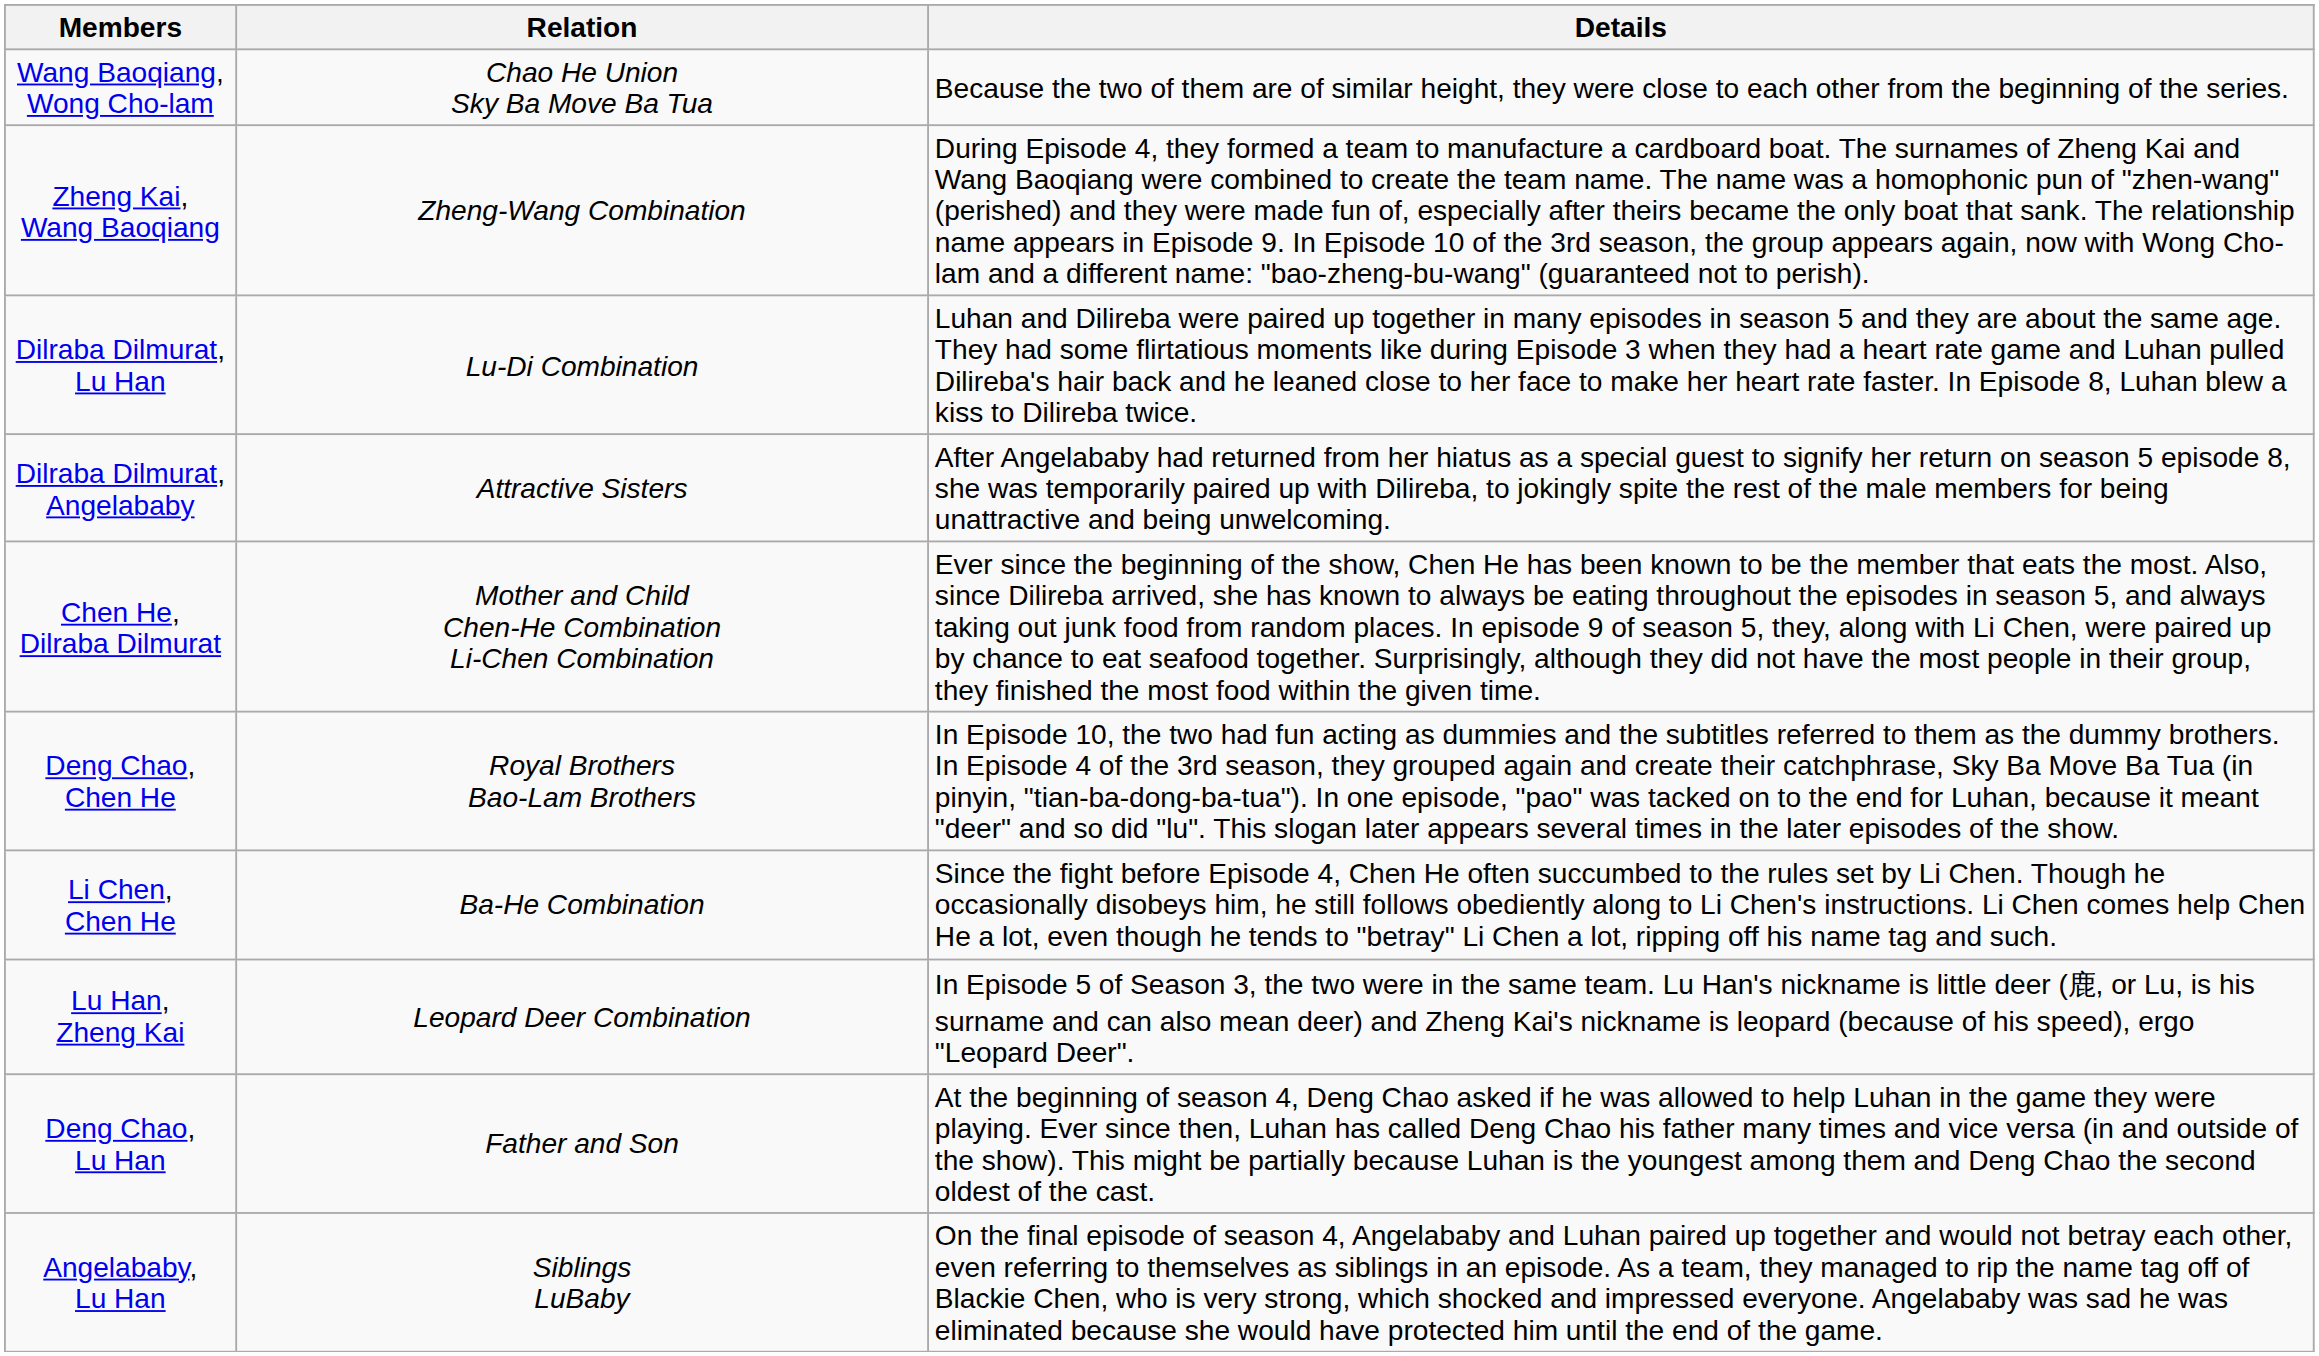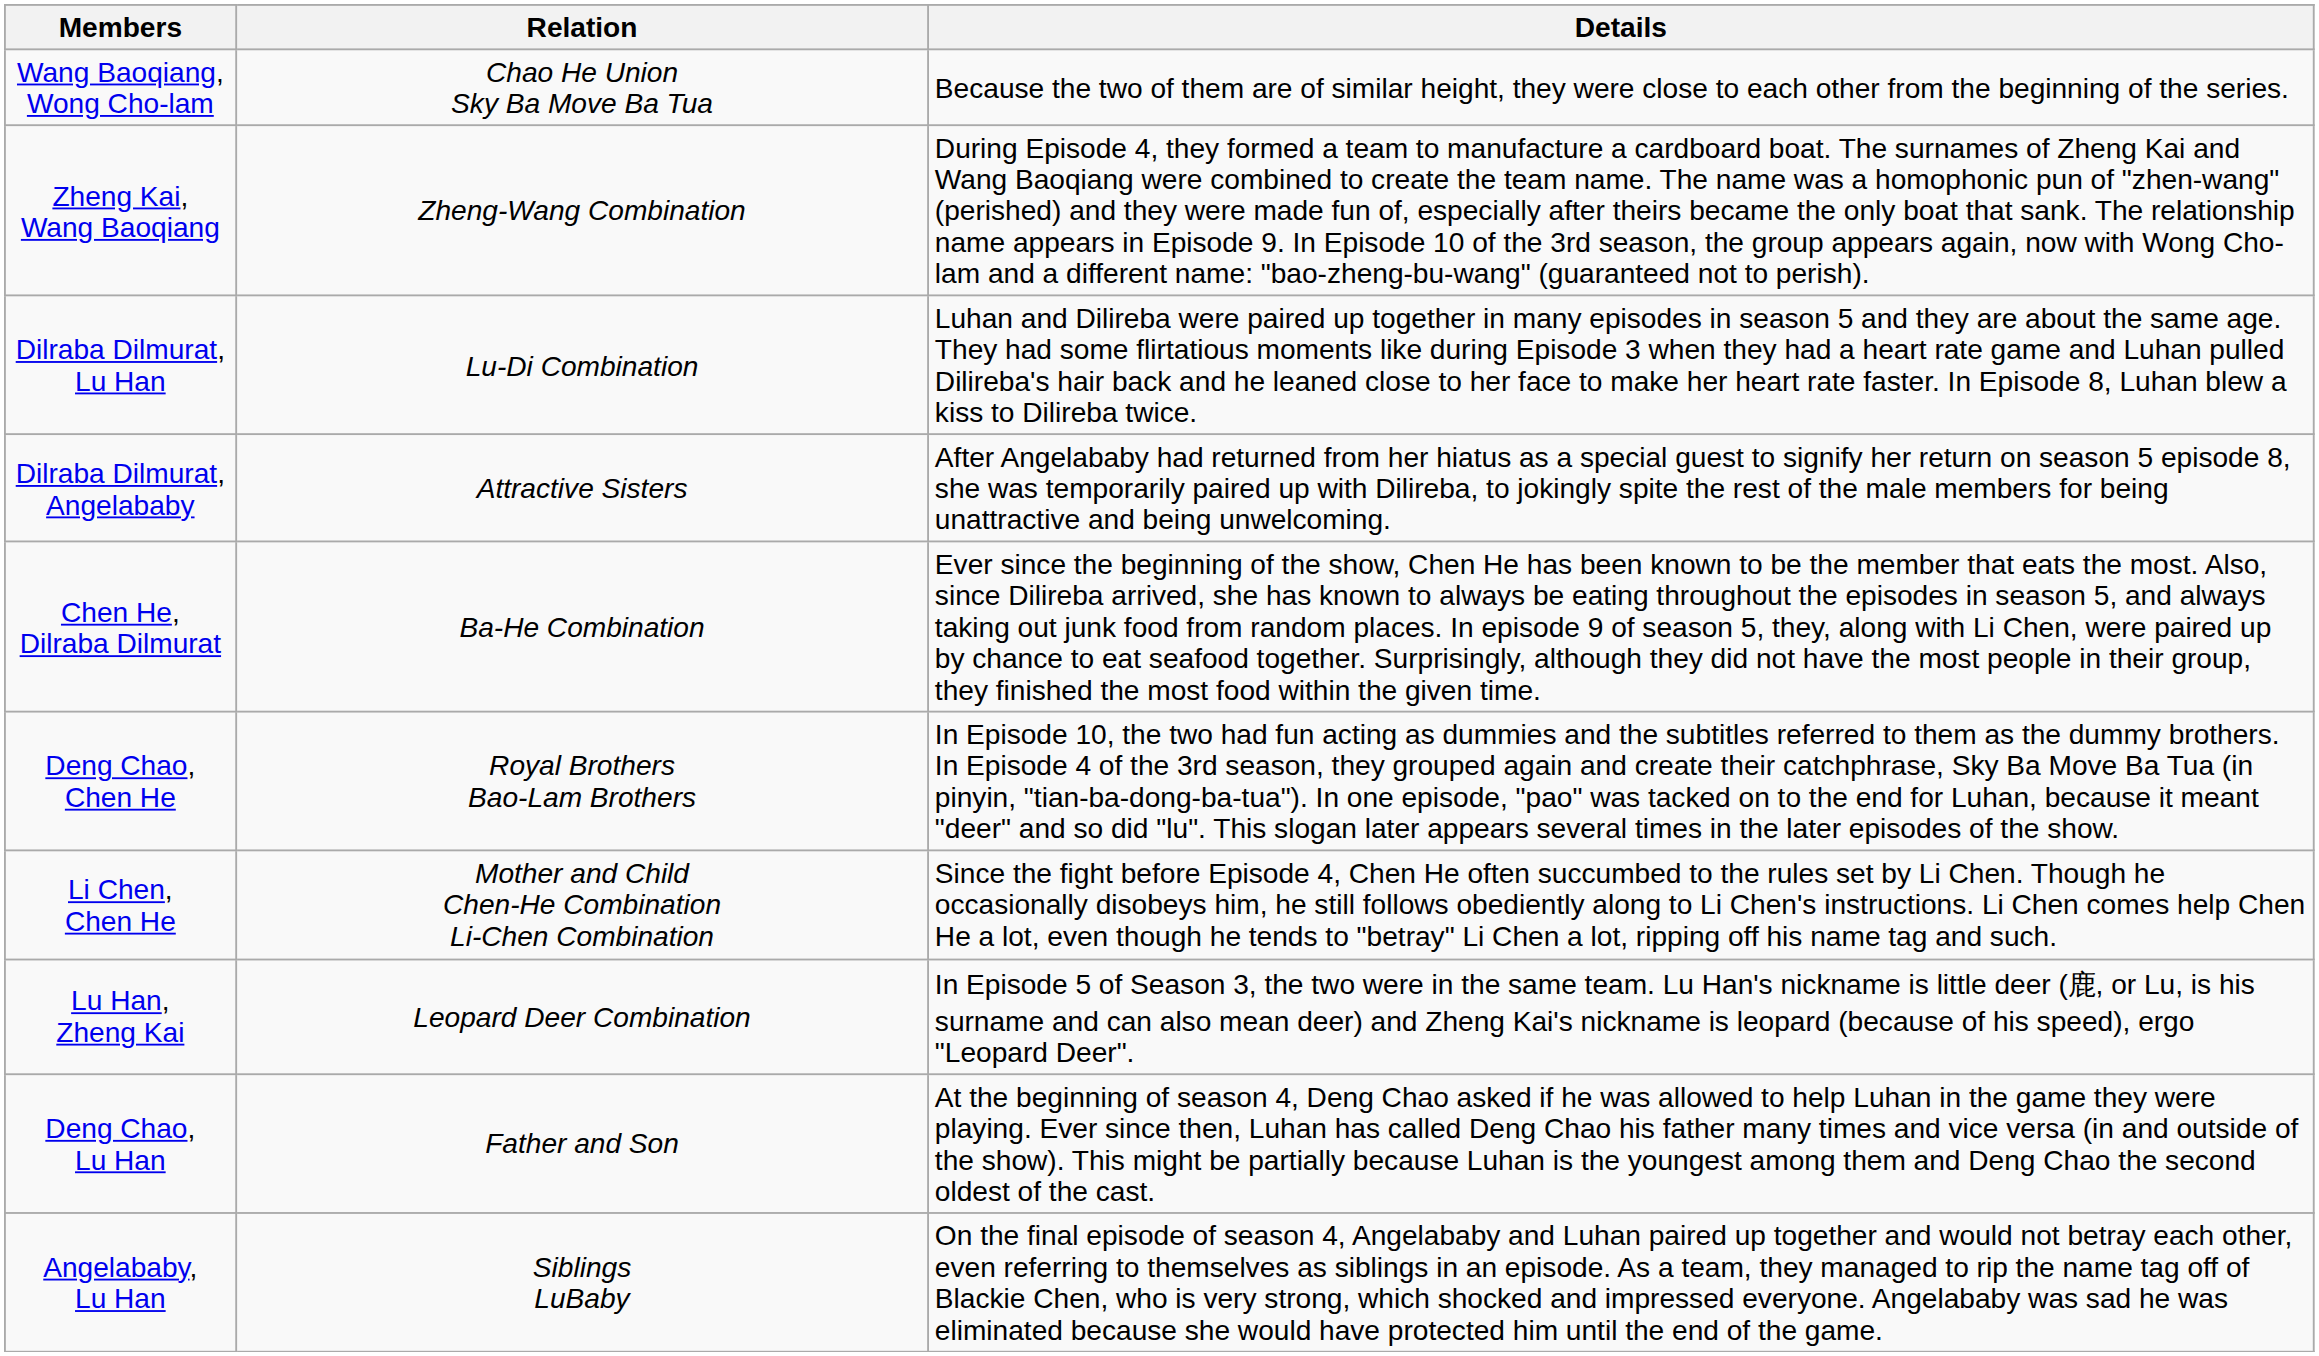 <table class="wikitable" style="font-size:95%">
 <tr>
 <th style="text-align:center; width:10%;">Members</th>
 <th style="text-align:center; width:30%;">Relation</th>
 <th style="text-align:center; width:60%;">Details</th>
 </tr>
 <tr>
 <td style="text-align:center;"><a href='#'>Wang Baoqiang</a>,<br><a href='#'>Wong Cho-lam</a></td>
 <td style="text-align:center;"><em>Chao He Union</em><br><em>Sky Ba Move Ba Tua</em></td>
 <td>Because the two of them are of similar height, they were close to each other from the beginning of the series.</td>
 </tr>
 <tr>
 <td style="text-align:center;"><a href='#'>Zheng Kai</a>,<br><a href='#'>Wang Baoqiang</a></td>
 <td style="text-align:center;"><em>Zheng-Wang Combination</em></td>
 <td>During Episode 4, they formed a team to manufacture a cardboard boat. The surnames of Zheng Kai and Wang Baoqiang were combined to create the team name. The name was a homophonic pun of "zhen-wang" (perished) and they were made fun of, especially after theirs became the only boat that sank. The relationship name appears in Episode 9. In Episode 10 of the 3rd season, the group appears again, now with Wong Cho-lam and a different name: "bao-zheng-bu-wang" (guaranteed not to perish).</td>
 </tr>
 <tr>
 <td style="text-align:center;"><a href='#'>Dilraba Dilmurat</a>,<br><a href='#'>Lu Han</a></td>
 <td style="text-align:center;"><em>Lu-Di Combination</em></td>
 <td>Luhan and Dilireba were paired up together in many episodes in season 5 and they are about the same age. They had some flirtatious moments like during Episode 3 when they had a heart rate game and Luhan pulled Dilireba's hair back and he leaned close to her face to make her heart rate faster. In Episode 8, Luhan blew a kiss to Dilireba twice.</td>
 </tr>
 <tr>
 <td style="text-align:center;"><a href='#'>Dilraba Dilmurat</a>,<br><a href='#'>Angelababy</a></td>
 <td style="text-align:center;"><em>Attractive Sisters</em></td>
 <td>After Angelababy had returned from her hiatus as a special guest to signify her return on season 5 episode 8, she was temporarily paired up with Dilireba, to jokingly spite the rest of the male members for being unattractive and being unwelcoming.</td>
 </tr>
 <tr>
 <td style="text-align:center;"><a href='#'>Chen He</a>,<br><a href='#'>Dilraba Dilmurat</a></td>
-<td style="text-align:center;"><em>Mother and Child</em><br><em>Chen-He Combination</em><br><em>Li-Chen Combination</em></td>
+<td style="text-align:center;"><em>Ba-He Combination</em></td>
 <td>Ever since the beginning of the show, Chen He has been known to be the member that eats the most.  Also, since Dilireba arrived, she has known to always be eating throughout the episodes in season 5, and always taking out junk food from random places.  In episode 9 of season 5, they, along with Li Chen, were paired up by chance to eat seafood together.  Surprisingly, although they did not have the most people in their group, they finished the most food within the given time.</td>
 </tr>
 <tr>
 <td style="text-align:center;"><a href='#'>Deng Chao</a>,<br><a href='#'>Chen He</a></td>
 <td style="text-align:center;"><em>Royal Brothers</em><br> <em>Bao-Lam Brothers</em></td>
 <td>In Episode 10, the two had fun acting as dummies and the subtitles referred to them as the dummy brothers. In Episode 4 of the 3rd season, they grouped again and create their catchphrase, Sky Ba Move Ba Tua (in pinyin, "tian-ba-dong-ba-tua"). In one episode, "pao" was tacked on to the end for Luhan, because it meant "deer" and so did "lu". This slogan later appears several times in the later episodes of the show.</td>
 </tr>
 <tr>
 <td style="text-align:center;"><a href='#'>Li Chen</a>,<br><a href='#'>Chen He</a></td>
-<td style="text-align:center;"><em>Ba-He Combination</em></td>
+<td style="text-align:center;"><em>Mother and Child</em><br><em>Chen-He Combination</em><br><em>Li-Chen Combination</em></td>
 <td>Since the fight before Episode 4, Chen He often succumbed to the rules set by Li Chen. Though he occasionally disobeys him, he still follows obediently along to Li Chen's instructions. Li Chen comes help Chen He a lot, even though he tends to "betray" Li Chen a lot, ripping off his name tag and such.</td>
 </tr>
 <tr>
 <td style="text-align:center;"><a href='#'>Lu Han</a>,<br><a href='#'>Zheng Kai</a></td>
 <td style="text-align:center;"><em>Leopard Deer Combination</em></td>
 <td>In Episode 5 of Season 3, the two were in the same team. Lu Han's nickname is little deer (鹿, or Lu, is his surname and can also mean deer) and Zheng Kai's nickname is leopard (because of his speed), ergo "Leopard Deer".</td>
 </tr>
 <tr>
 <td style="text-align:center;"><a href='#'>Deng Chao</a>,<br><a href='#'>Lu Han</a></td>
 <td style="text-align:center;"><em>Father and Son</em></td>
 <td>At the beginning of season 4, Deng Chao asked if he was allowed to help Luhan in the game they were playing. Ever since then, Luhan has called Deng Chao his father many times and vice versa (in and outside of the show). This might be partially because Luhan is the youngest among them and Deng Chao the second oldest of the cast.</td>
 </tr>
 <tr>
 <td style="text-align:center;"><a href='#'>Angelababy</a>,<br><a href='#'>Lu Han</a></td>
 <td style="text-align:center;"><em>Siblings</em><br> <em>LuBaby</em></td>
 <td>On the final episode of season 4,  Angelababy and Luhan paired up together and would not betray each other, even referring to themselves as siblings in an episode. As a team, they managed to rip the name tag off of Blackie Chen, who is very strong, which shocked and impressed everyone.   Angelababy was sad he was eliminated because she would have protected him until the end of the game.</td>
 </tr>
 </table>
